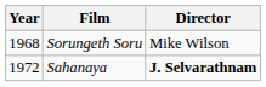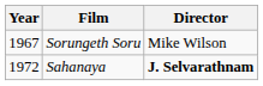 <table class="wikitable" style="font-size: 95%;">
 <tr>
 <th>Year</th>
 <th>Film</th>
 <th>Director</th>
 </tr>
 <tr>
-<td>1968</td>
+<td>1967</td>
 <td><em>Sorungeth Soru</em></td>
 <td>Mike Wilson</td>
 </tr>
 <tr>
 <td>1972</td>
 <td><em>Sahanaya</em></td>
 <td><strong>J. Selvarathnam</strong></td>
 </tr>
 </table>
